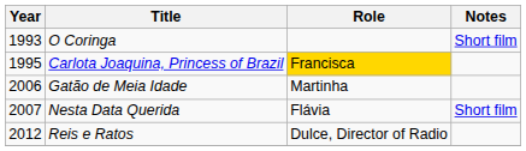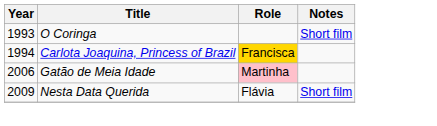 <table class="wikitable">
 <tr>
 <th>Year</th>
 <th>Title</th>
 <th>Role</th>
 <th>Notes</th>
 </tr>
 <tr>
 <td>1993</td>
 <td><em>O Coringa</em></td>
 <td></td>
 <td><a href='#'>Short film</a></td>
 </tr>
 <tr>
-<td>1995</td>
+<td>1994</td>
 <td><em><a href='#'>Carlota Joaquina, Princess of Brazil</a></em></td>
 <td style="background: gold;">Francisca</td>
 <td></td>
 </tr>
 <tr>
 <td>2006</td>
 <td><em>Gatão de Meia Idade</em></td>
-<td>Martinha</td>
+<td style="background: pink;">Martinha</td>
 <td></td>
 </tr>
 <tr>
-<td>2007</td>
+<td>2009</td>
 <td><em>Nesta Data Querida</em></td>
 <td>Flávia</td>
 <td><a href='#'>Short film</a></td>
 </tr>
 <tr>
-<td>2012</td>
-<td><em>Reis e Ratos</em></td>
-<td>Dulce, Director of Radio</td>
-<td></td>
-</tr>
-<tr>
 </tr>
 </table>
